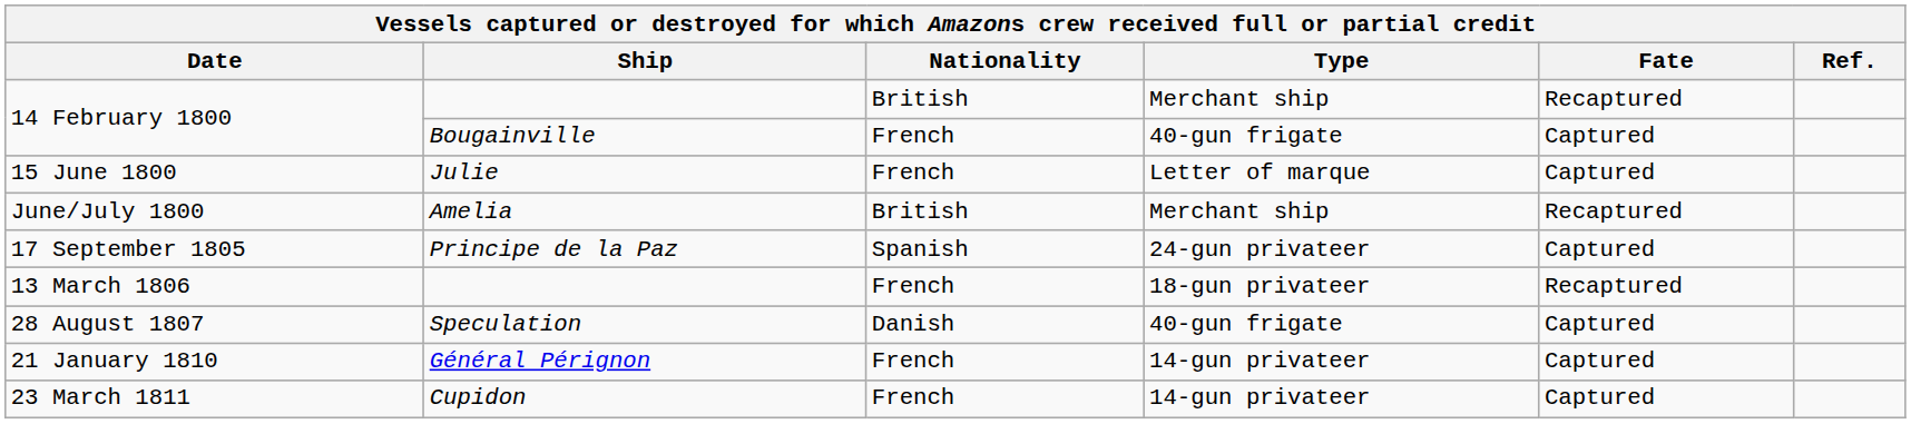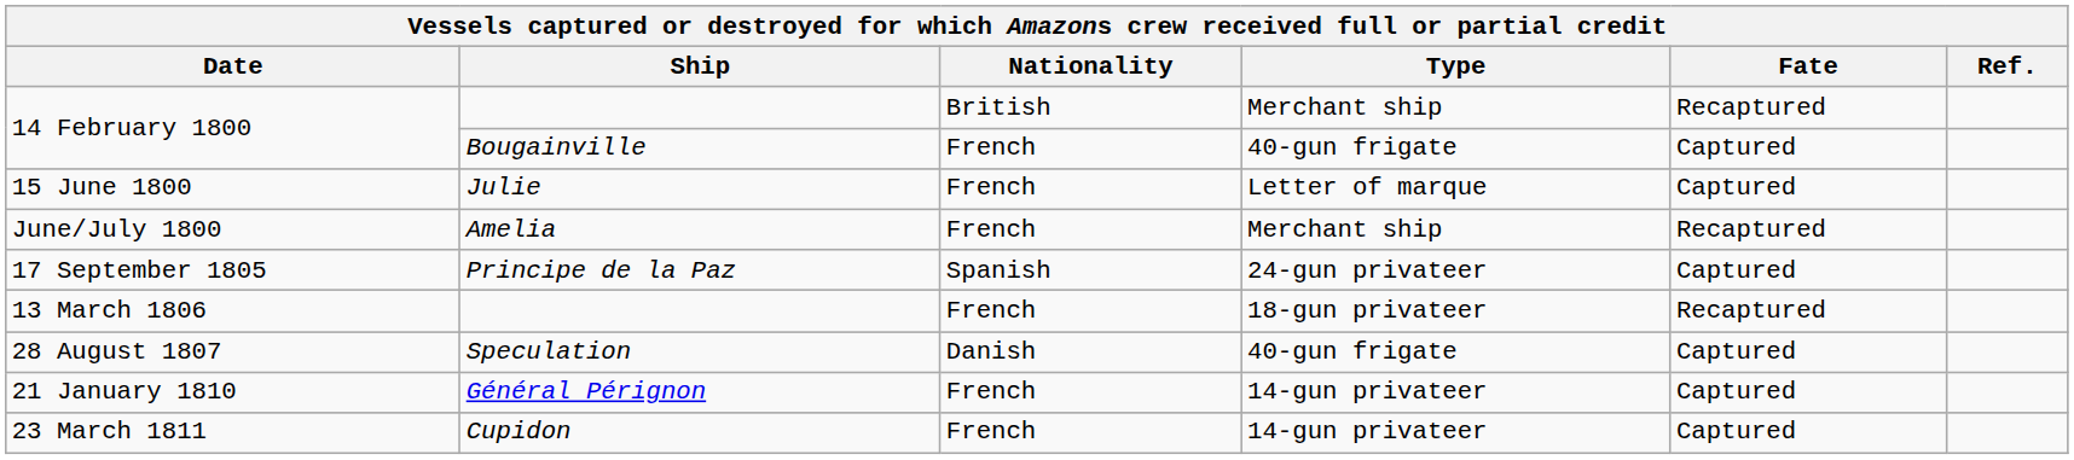 <table class="wikitable" style="width:85%; align-center">
 <tr>
 <th colspan="6">Vessels captured or destroyed for which <em>Amazon</em>s crew received full or partial credit</th>
 </tr>
 <tr>
 <th>Date</th>
 <th>Ship</th>
 <th>Nationality</th>
 <th>Type</th>
 <th>Fate</th>
 <th>Ref.</th>
 </tr>
 <tr>
 <td rowspan=2>14 February 1800</td>
 <td></td>
 <td> British</td>
 <td>Merchant ship</td>
 <td>Recaptured</td>
 <td></td>
 </tr>
 <tr>
 <td><em>Bougainville</em></td>
 <td> French</td>
 <td>40-gun frigate</td>
 <td>Captured</td>
 <td></td>
 </tr>
 <tr>
 <td>15 June 1800</td>
 <td><em>Julie</em></td>
 <td> French</td>
 <td>Letter of marque</td>
 <td>Captured</td>
 <td></td>
 </tr>
 <tr>
 <td>June/July 1800</td>
 <td><em>Amelia</em></td>
-<td> British</td>
+<td> French</td>
 <td>Merchant ship</td>
 <td>Recaptured</td>
 <td></td>
 </tr>
 <tr>
 <td>17 September 1805</td>
 <td><em>Principe de la Paz</em></td>
 <td> Spanish</td>
 <td>24-gun privateer</td>
 <td>Captured</td>
 <td></td>
 </tr>
 <tr>
 <td>13 March 1806</td>
 <td></td>
 <td> French</td>
 <td>18-gun privateer</td>
 <td>Recaptured</td>
 <td></td>
 </tr>
 <tr>
 <td>28 August 1807</td>
 <td><em>Speculation</em></td>
 <td> Danish</td>
 <td>40-gun frigate</td>
 <td>Captured</td>
 <td></td>
 </tr>
 <tr>
 <td>21 January 1810</td>
 <td><a href='#'><em>Général Pérignon</em></a></td>
 <td> French</td>
 <td>14-gun privateer</td>
 <td>Captured</td>
 <td></td>
 </tr>
 <tr>
 <td>23 March 1811</td>
 <td><em>Cupidon</em></td>
 <td> French</td>
 <td>14-gun privateer</td>
 <td>Captured</td>
 <td></td>
 </tr>
 </table>
